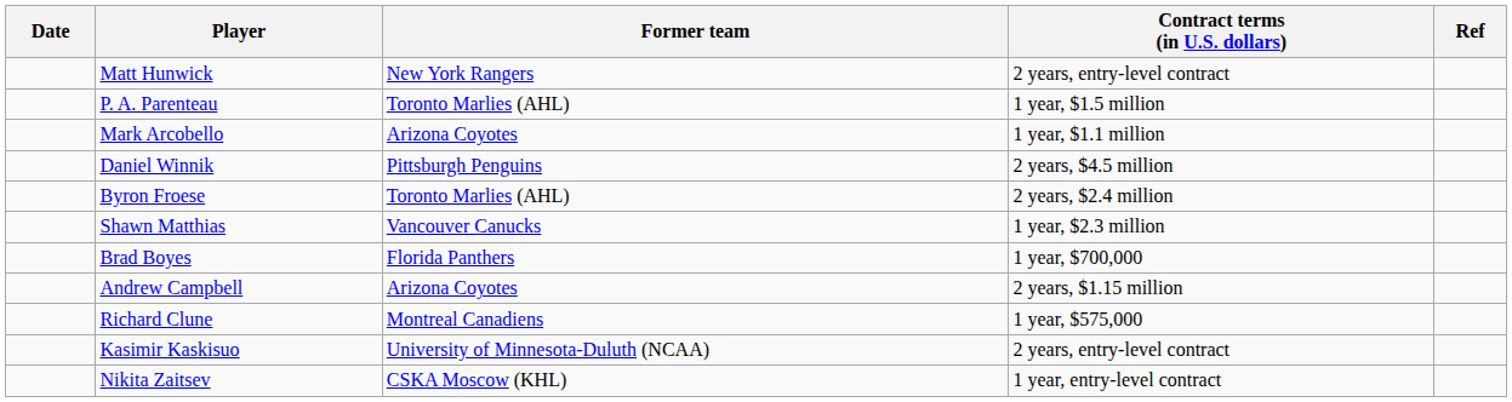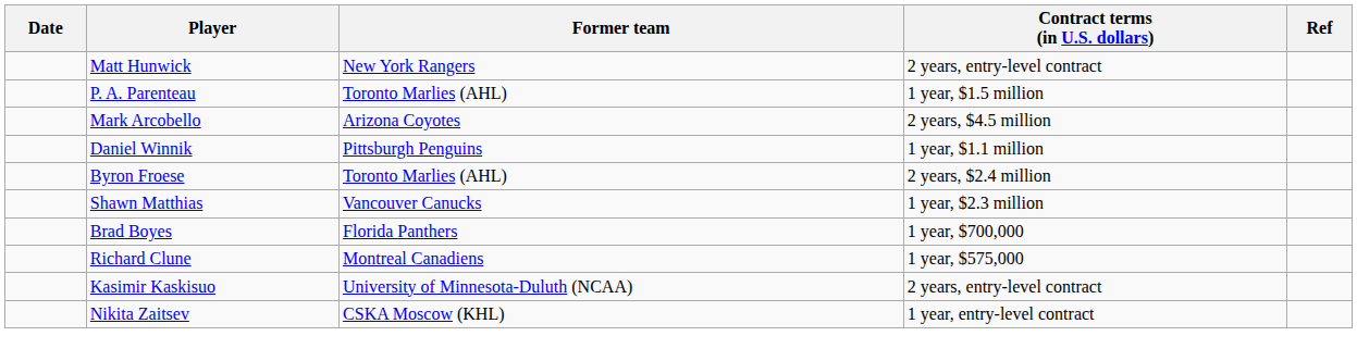 <table class="wikitable" width=98%>
 <tr>
 <th>Date</th>
 <th>Player</th>
 <th>Former team</th>
 <th>Contract terms<br>(in <a href='#'>U.S. dollars</a>)</th>
 <th>Ref</th>
 </tr>
 <tr>
 <td></td>
 <td><a href='#'>Matt Hunwick</a></td>
 <td><a href='#'>New York Rangers</a></td>
 <td>2 years, entry-level contract</td>
 <td></td>
 </tr>
 <tr>
 <td></td>
 <td><a href='#'>P. A. Parenteau</a></td>
 <td><a href='#'>Toronto Marlies</a> (AHL)</td>
 <td>1 year, $1.5 million</td>
 <td></td>
 </tr>
 <tr>
 <td></td>
 <td><a href='#'>Mark Arcobello</a></td>
 <td><a href='#'>Arizona Coyotes</a></td>
-<td>1 year, $1.1 million</td>
+<td>2 years, $4.5 million</td>
 <td></td>
 </tr>
 <tr>
 <td></td>
 <td><a href='#'>Daniel Winnik</a></td>
 <td><a href='#'>Pittsburgh Penguins</a></td>
-<td>2 years, $4.5 million</td>
+<td>1 year, $1.1 million</td>
 <td></td>
 </tr>
 <tr>
 <td></td>
 <td><a href='#'>Byron Froese</a></td>
 <td><a href='#'>Toronto Marlies</a> (AHL)</td>
 <td>2 years, $2.4 million</td>
 <td></td>
 </tr>
 <tr>
 <td></td>
 <td><a href='#'>Shawn Matthias</a></td>
 <td><a href='#'>Vancouver Canucks</a></td>
 <td>1 year, $2.3 million</td>
 <td></td>
 </tr>
 <tr>
 <td></td>
 <td><a href='#'>Brad Boyes</a></td>
 <td><a href='#'>Florida Panthers</a></td>
 <td>1 year, $700,000</td>
 <td></td>
 </tr>
 <tr>
 <td></td>
-<td><a href='#'>Andrew Campbell</a></td>
-<td><a href='#'>Arizona Coyotes</a></td>
-<td>2 years, $1.15 million</td>
-<td></td>
-</tr>
-<tr>
-<td></td>
 <td><a href='#'>Richard Clune</a></td>
 <td><a href='#'>Montreal Canadiens</a></td>
 <td>1 year, $575,000</td>
 <td></td>
 </tr>
 <tr>
 <td></td>
 <td><a href='#'>Kasimir Kaskisuo</a></td>
 <td><a href='#'>University of Minnesota-Duluth</a> (NCAA)</td>
 <td>2 years, entry-level contract</td>
 <td></td>
 </tr>
 <tr>
 <td></td>
 <td><a href='#'>Nikita Zaitsev</a></td>
 <td><a href='#'>CSKA Moscow</a> (KHL)</td>
 <td>1 year, entry-level contract</td>
 <td></td>
 </tr>
 </table>
